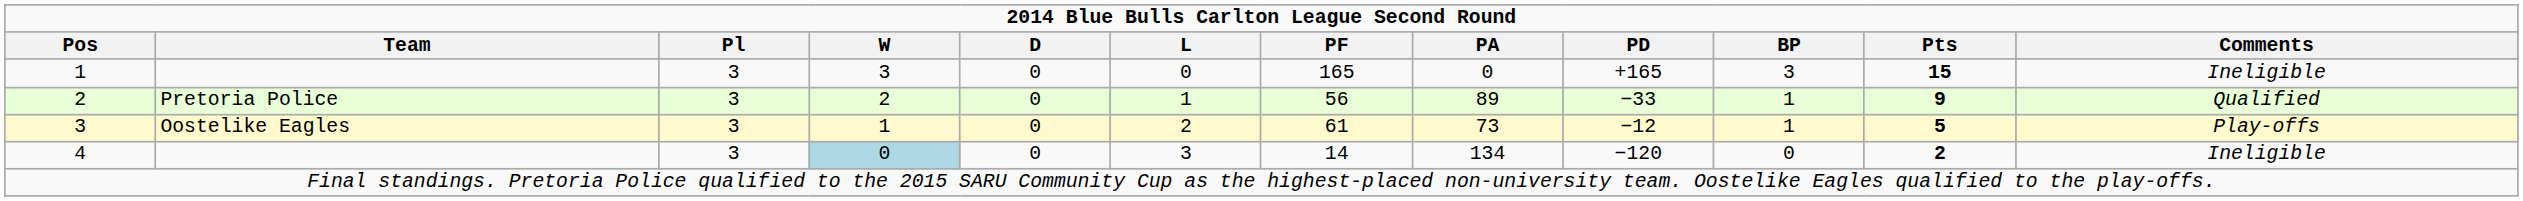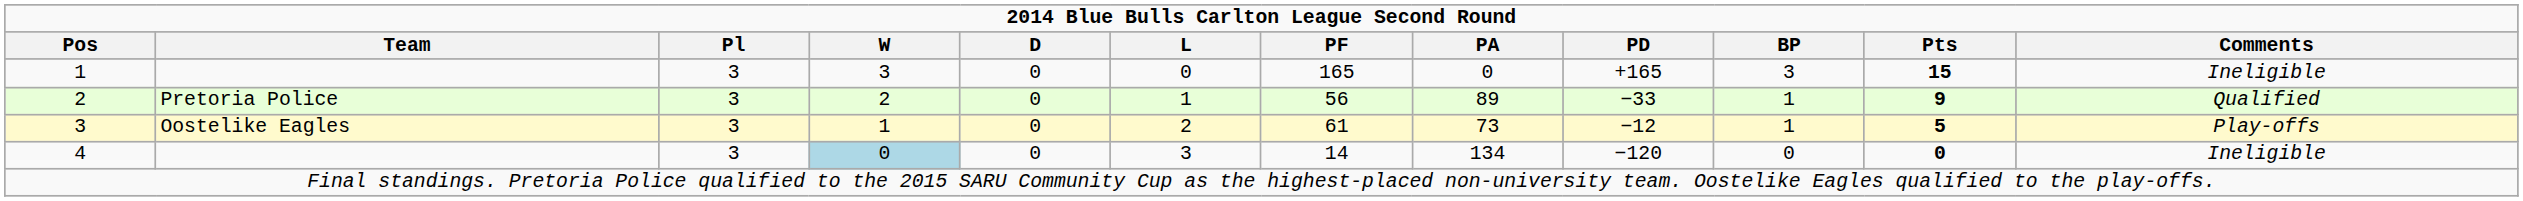 <table class="wikitable"  style="text-align:center; line-height:90%; font-size:90%; width:75%;">
 <tr>
 <td colspan=12><strong>2014 Blue Bulls Carlton League Second Round</strong></td>
 </tr>
 <tr>
 <th style="width:6%;">Pos</th>
 <th style="width:20%;">Team</th>
 <th style="width:6%;">Pl</th>
 <th style="width:6%;">W</th>
 <th style="width:6%;">D</th>
 <th style="width:6%;">L</th>
 <th style="width:6%;">PF</th>
 <th style="width:6%;">PA</th>
 <th style="width:6%;">PD</th>
 <th style="width:6%;">BP</th>
 <th style="width:6%;">Pts</th>
 <th style="width:20%;">Comments<br></th>
 </tr>
 <tr>
 <td>1</td>
 <td style="text-align:left;"></td>
 <td>3</td>
 <td>3</td>
 <td>0</td>
 <td>0</td>
 <td>165</td>
 <td>0</td>
 <td>+165</td>
 <td>3</td>
 <td><strong>15</strong></td>
 <td><em>Ineligible</em></td>
 </tr>
 <tr bgcolor="#E8FFD8">
 <td>2</td>
 <td style="text-align:left;">Pretoria Police</td>
 <td>3</td>
 <td>2</td>
 <td>0</td>
 <td>1</td>
 <td>56</td>
 <td>89</td>
 <td>−33</td>
 <td>1</td>
 <td><strong>9</strong></td>
 <td><em>Qualified</em></td>
 </tr>
 <tr bgcolor="#FFFACD">
 <td>3</td>
 <td style="text-align:left;">Oostelike Eagles</td>
 <td>3</td>
 <td>1</td>
 <td>0</td>
 <td>2</td>
 <td>61</td>
 <td>73</td>
 <td>−12</td>
 <td>1</td>
 <td><strong>5</strong></td>
 <td><em>Play-offs</em></td>
 </tr>
 <tr>
 <td>4</td>
 <td style="text-align:left;"></td>
 <td>3</td>
 <td style="background: lightblue;">0</td>
 <td>0</td>
 <td>3</td>
 <td>14</td>
 <td>134</td>
 <td>−120</td>
 <td>0</td>
-<td><strong>2</strong></td>
+<td><strong>0</strong></td>
 <td><em>Ineligible</em></td>
 </tr>
 <tr>
 <td colspan=12><em>Final standings. Pretoria Police qualified to the 2015 SARU Community Cup as the highest-placed non-university team. Oostelike Eagles qualified to the play-offs.</em></td>
 </tr>
 </table>
